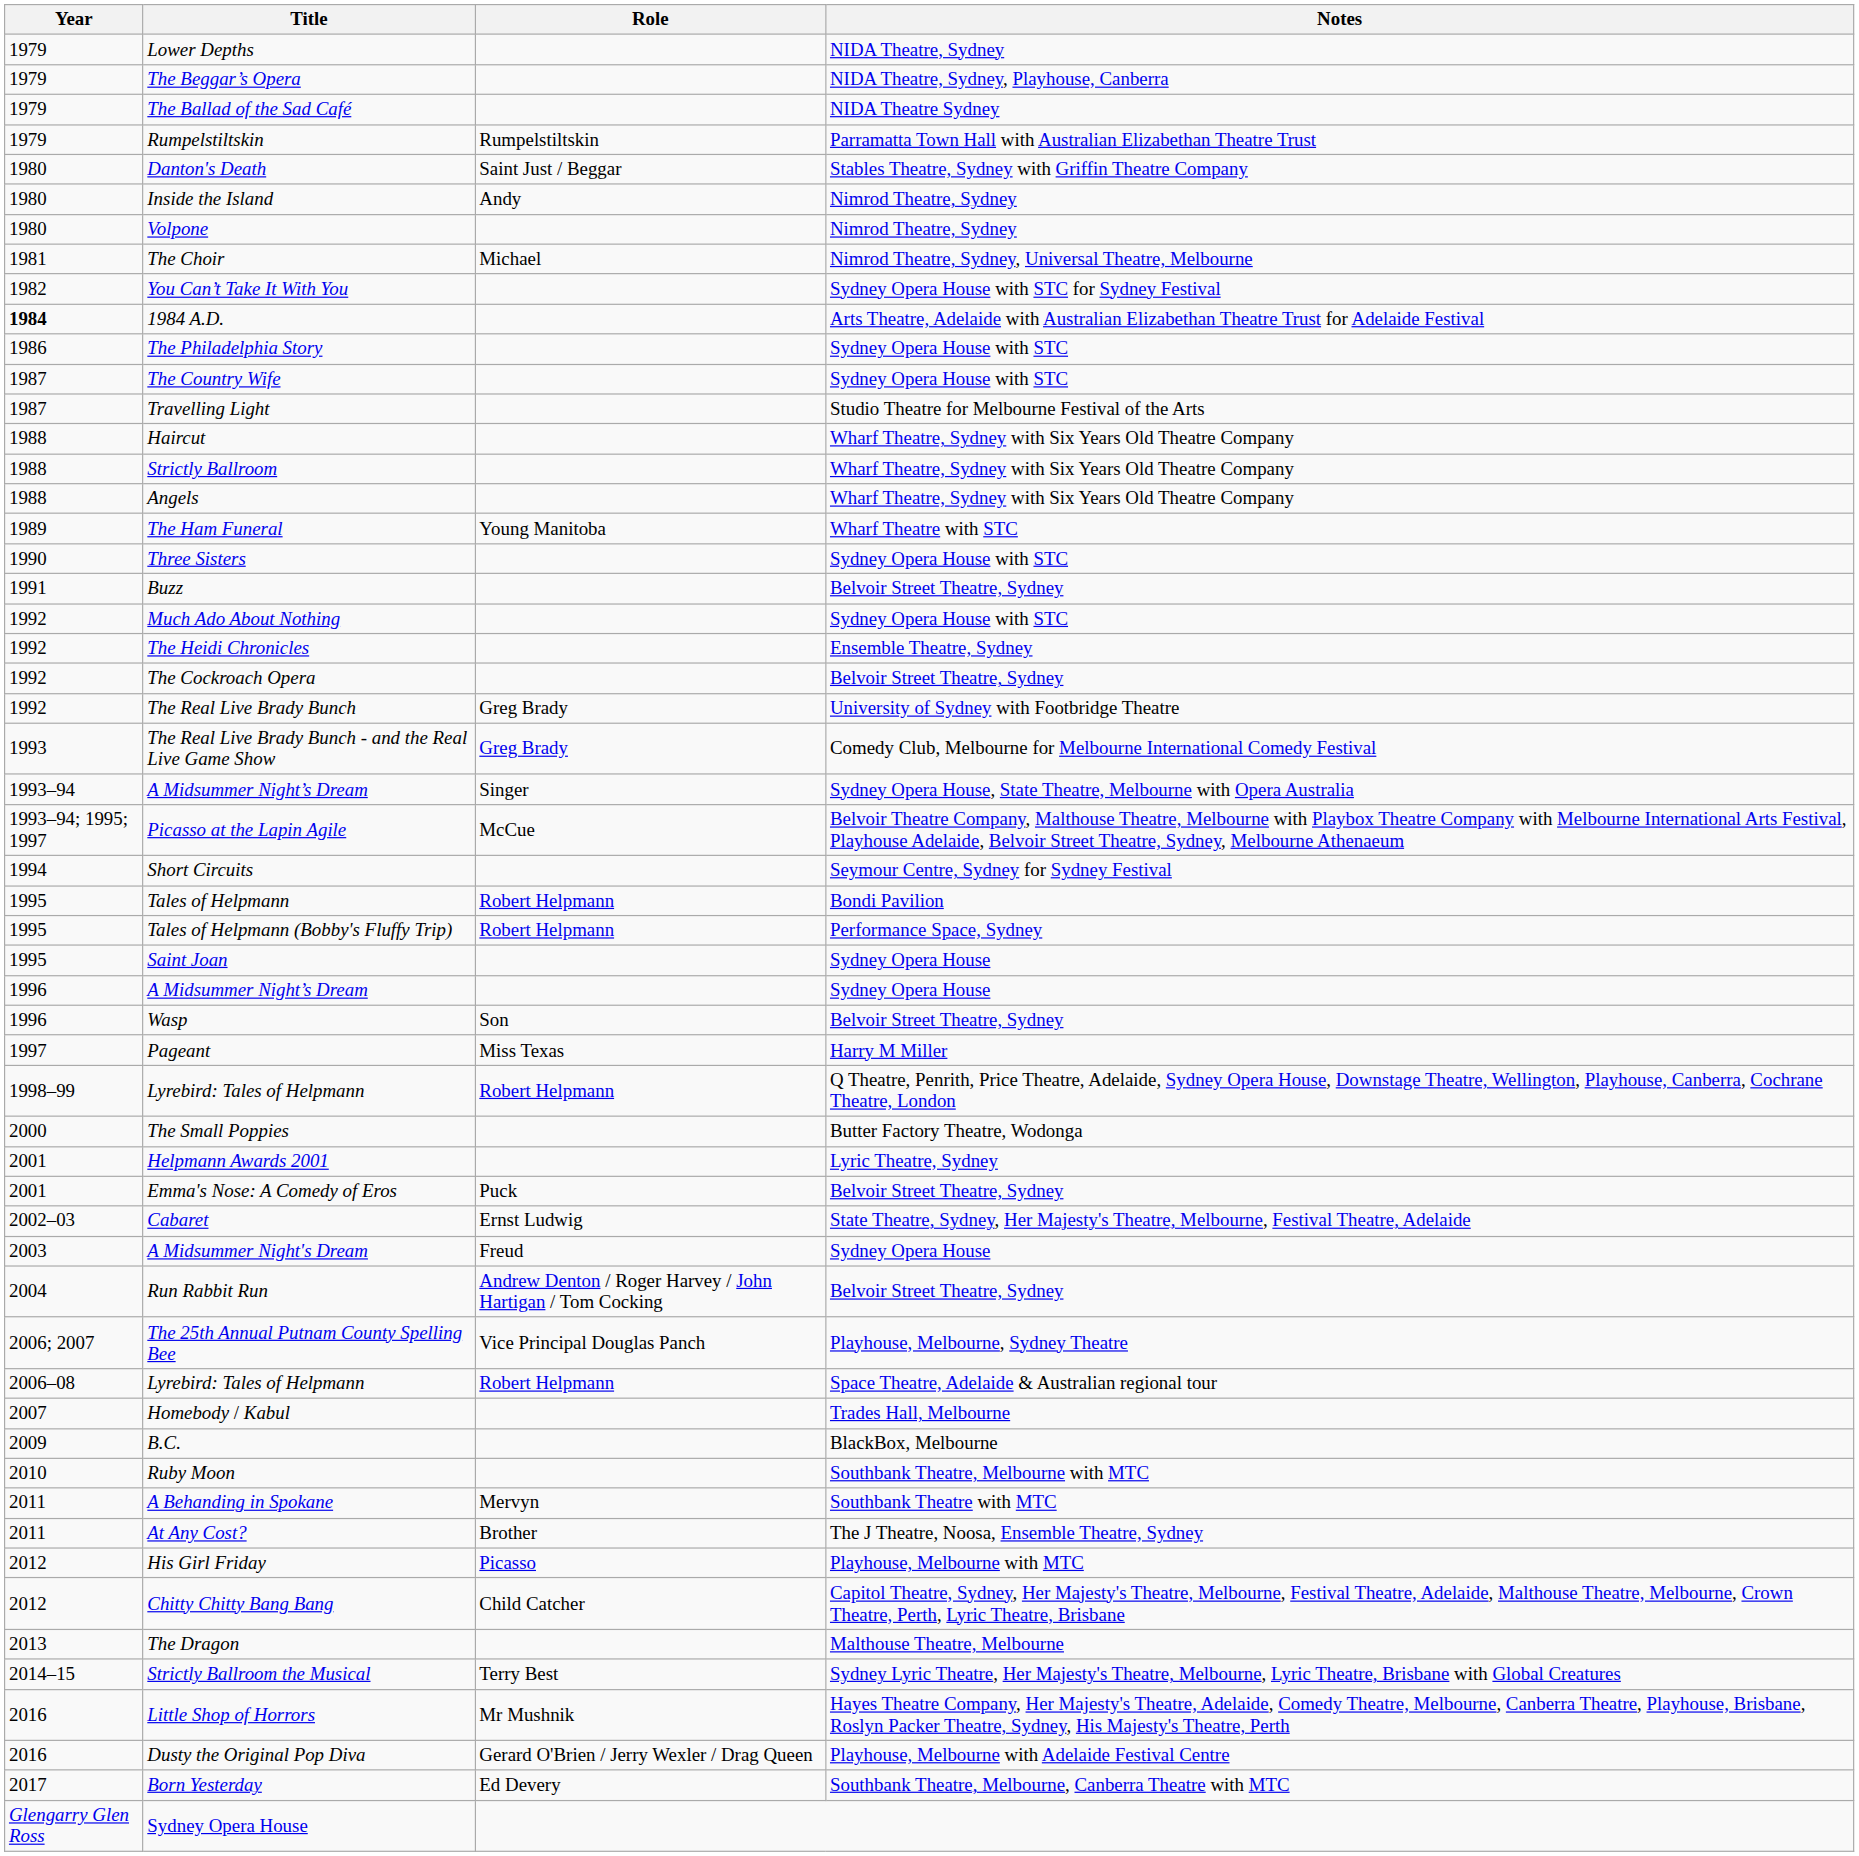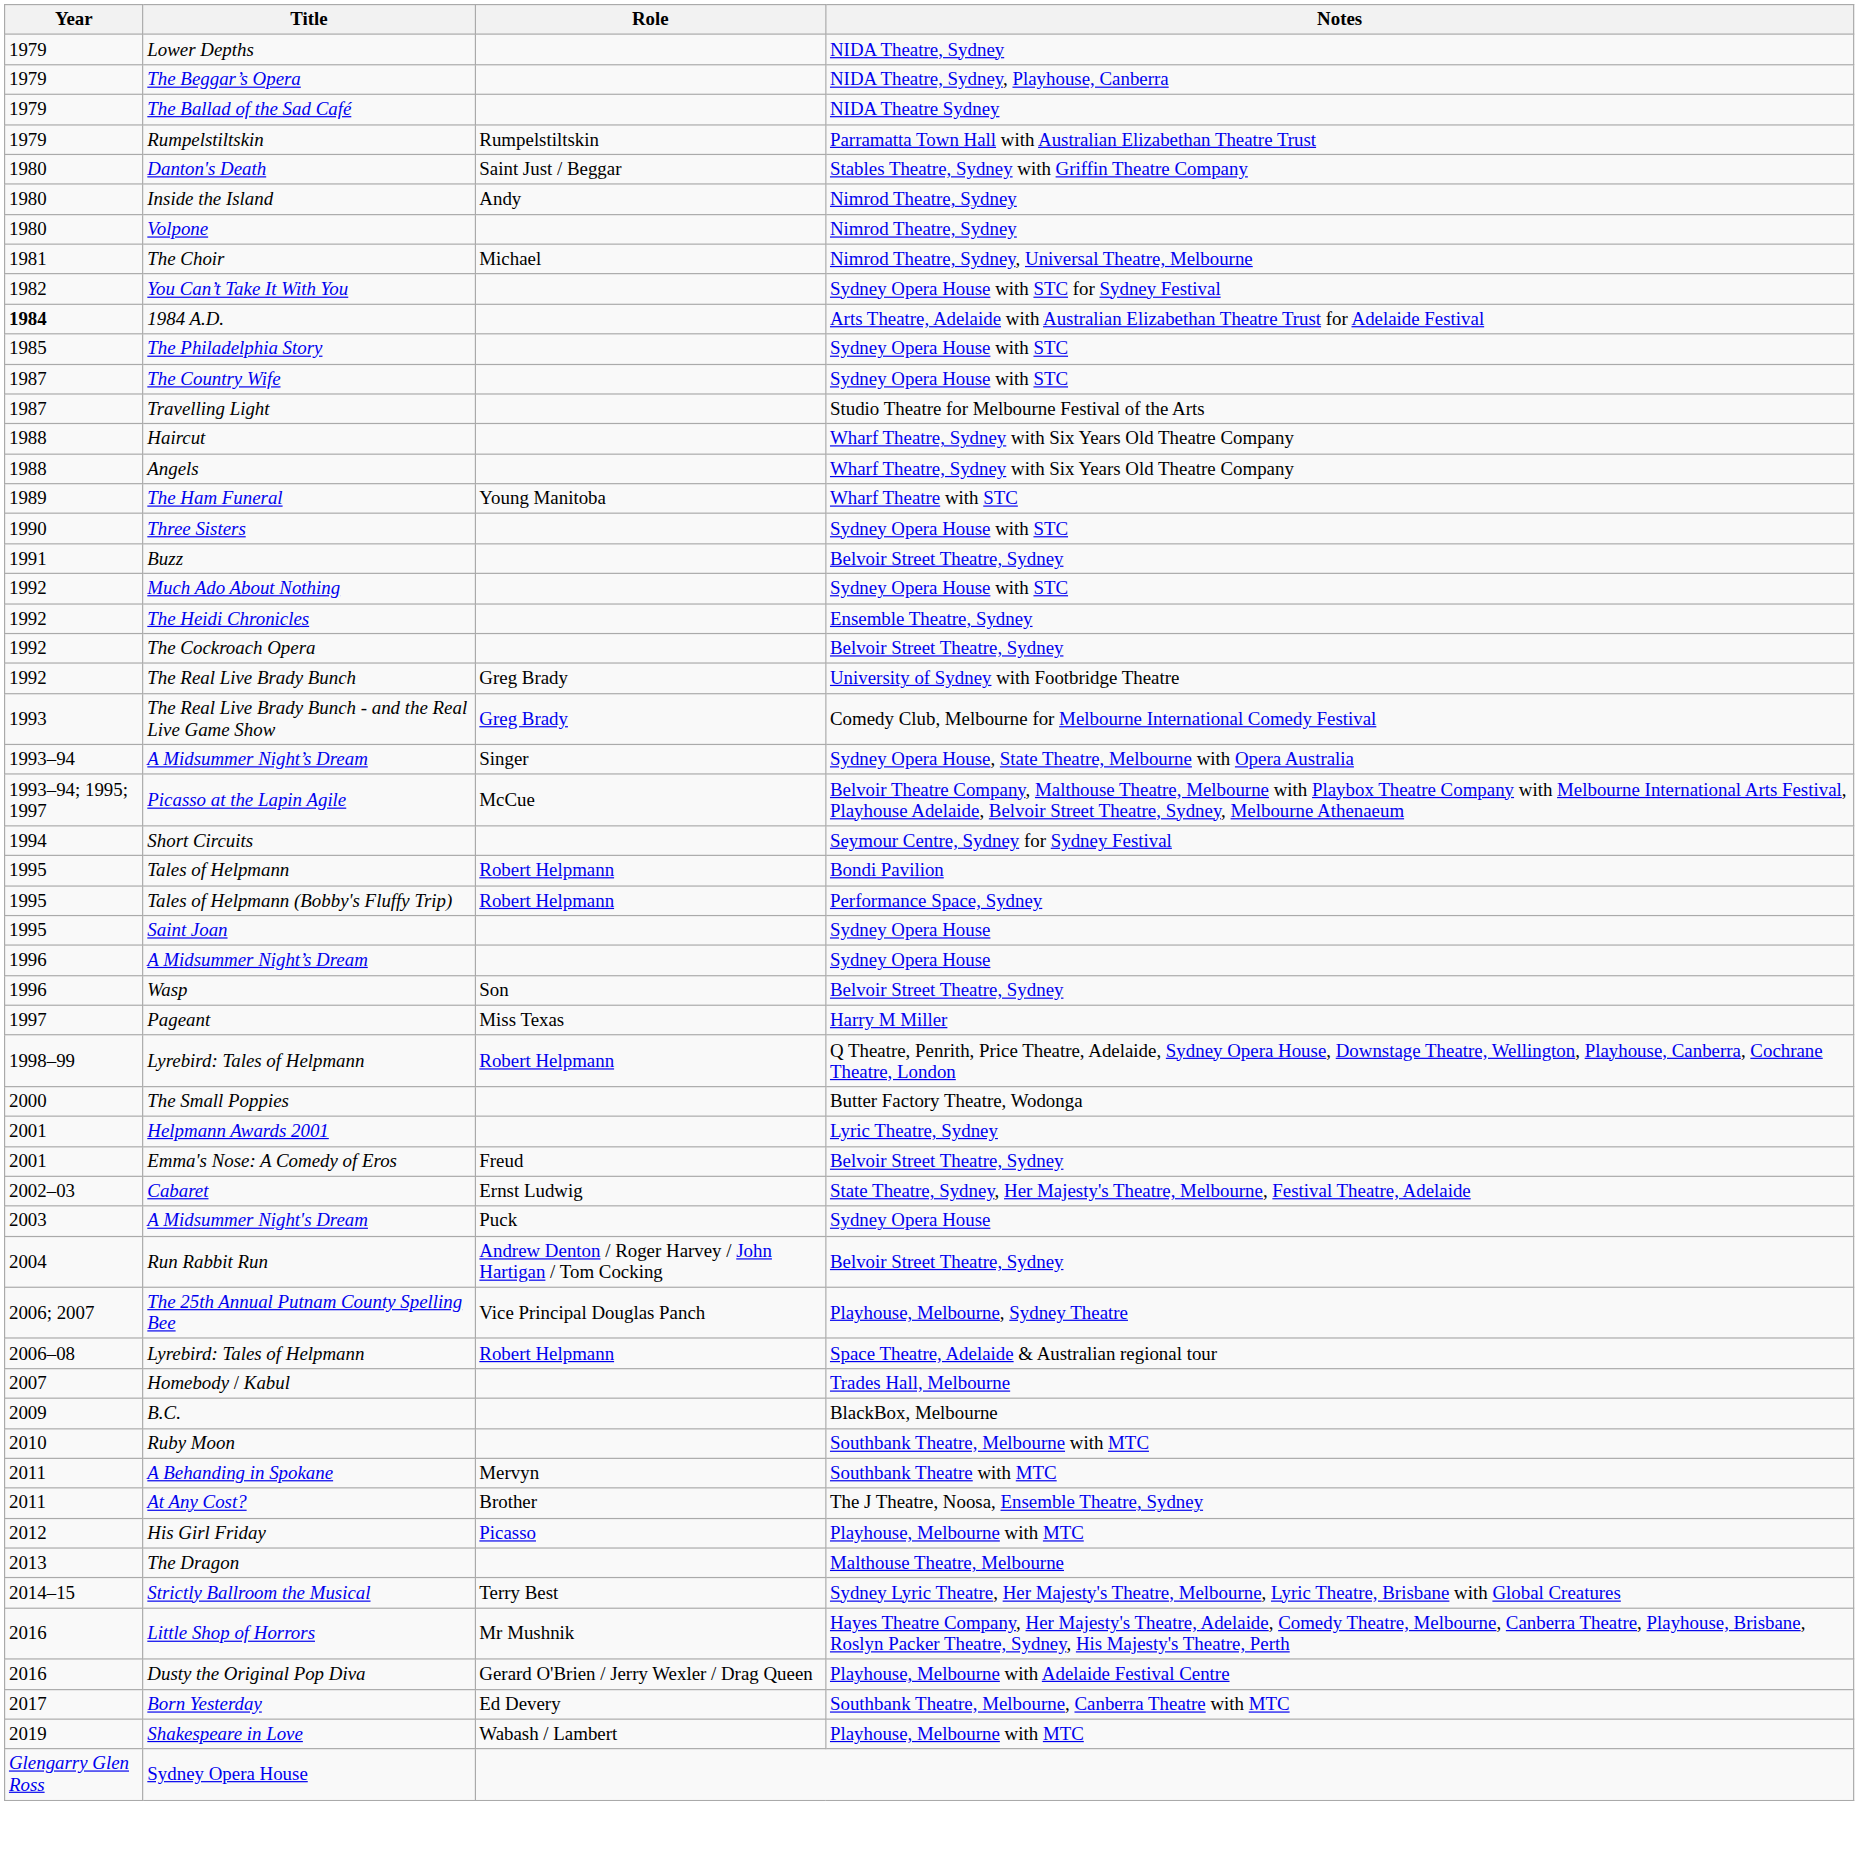 <table class="wikitable sortable">
 <tr>
 <th>Year</th>
 <th>Title</th>
 <th>Role</th>
 <th>Notes</th>
 </tr>
 <tr>
 <td>1979</td>
 <td><em>Lower Depths</em></td>
 <td></td>
 <td><a href='#'>NIDA Theatre, Sydney</a></td>
 </tr>
 <tr>
 <td>1979</td>
 <td><em><a href='#'>The Beggar’s Opera</a></em></td>
 <td></td>
 <td><a href='#'>NIDA Theatre, Sydney</a>, <a href='#'>Playhouse, Canberra</a></td>
 </tr>
 <tr>
 <td>1979</td>
 <td><em><a href='#'>The Ballad of the Sad Café</a></em></td>
 <td></td>
 <td><a href='#'>NIDA Theatre Sydney</a></td>
 </tr>
 <tr>
 <td>1979</td>
 <td><em>Rumpelstiltskin</em></td>
 <td>Rumpelstiltskin</td>
 <td><a href='#'>Parramatta Town Hall</a> with <a href='#'>Australian Elizabethan Theatre Trust</a></td>
 </tr>
 <tr>
 <td>1980</td>
 <td><em><a href='#'>Danton's Death</a></em></td>
 <td>Saint Just / Beggar</td>
 <td><a href='#'>Stables Theatre, Sydney</a> with <a href='#'>Griffin Theatre Company</a></td>
 </tr>
 <tr>
 <td>1980</td>
 <td><em>Inside the Island</em></td>
 <td>Andy</td>
 <td><a href='#'>Nimrod Theatre, Sydney</a></td>
 </tr>
 <tr>
 <td>1980</td>
 <td><em><a href='#'>Volpone</a></em></td>
 <td></td>
 <td><a href='#'>Nimrod Theatre, Sydney</a></td>
 </tr>
 <tr>
 <td>1981</td>
 <td><em>The Choir</em></td>
 <td>Michael</td>
 <td><a href='#'>Nimrod Theatre, Sydney</a>, <a href='#'>Universal Theatre, Melbourne</a></td>
 </tr>
 <tr>
 <td>1982</td>
 <td><em><a href='#'>You Can’t Take It With You</a></em></td>
 <td></td>
 <td><a href='#'>Sydney Opera House</a> with <a href='#'>STC</a> for <a href='#'>Sydney Festival</a></td>
 </tr>
 <tr>
 <td><strong>1984</strong></td>
 <td><em>1984 A.D.</em></td>
 <td></td>
 <td><a href='#'>Arts Theatre, Adelaide</a> with <a href='#'>Australian Elizabethan Theatre Trust</a> for <a href='#'>Adelaide Festival</a></td>
 </tr>
 <tr>
-<td>1986</td>
+<td>1985</td>
 <td><em><a href='#'>The Philadelphia Story</a></em></td>
 <td></td>
 <td><a href='#'>Sydney Opera House</a> with <a href='#'>STC</a></td>
 </tr>
 <tr>
 <td>1987</td>
 <td><em><a href='#'>The Country Wife</a></em></td>
 <td></td>
 <td><a href='#'>Sydney Opera House</a> with <a href='#'>STC</a></td>
 </tr>
 <tr>
 <td>1987</td>
 <td><em>Travelling Light</em></td>
 <td></td>
 <td>Studio Theatre for Melbourne Festival of the Arts</td>
 </tr>
 <tr>
 <td>1988</td>
 <td><em>Haircut</em></td>
-<td></td>
-<td><a href='#'>Wharf Theatre, Sydney</a> with Six Years Old Theatre Company</td>
-</tr>
-<tr>
-<td>1988</td>
-<td><em><a href='#'>Strictly Ballroom</a></em></td>
 <td></td>
 <td><a href='#'>Wharf Theatre, Sydney</a> with Six Years Old Theatre Company</td>
 </tr>
 <tr>
 <td>1988</td>
 <td><em>Angels</em></td>
 <td></td>
 <td><a href='#'>Wharf Theatre, Sydney</a> with Six Years Old Theatre Company</td>
 </tr>
 <tr>
 <td>1989</td>
 <td><em><a href='#'>The Ham Funeral</a></em></td>
 <td>Young Manitoba</td>
 <td><a href='#'>Wharf Theatre</a> with <a href='#'>STC</a></td>
 </tr>
 <tr>
 <td>1990</td>
 <td><em><a href='#'>Three Sisters</a></em></td>
 <td></td>
 <td><a href='#'>Sydney Opera House</a> with <a href='#'>STC</a></td>
 </tr>
 <tr>
 <td>1991</td>
 <td><em>Buzz</em></td>
 <td></td>
 <td><a href='#'>Belvoir Street Theatre, Sydney</a></td>
 </tr>
 <tr>
 <td>1992</td>
 <td><em><a href='#'>Much Ado About Nothing</a></em></td>
 <td></td>
 <td><a href='#'>Sydney Opera House</a> with <a href='#'>STC</a></td>
 </tr>
 <tr>
 <td>1992</td>
 <td><em><a href='#'>The Heidi Chronicles</a></em></td>
 <td></td>
 <td><a href='#'>Ensemble Theatre, Sydney</a></td>
 </tr>
 <tr>
 <td>1992</td>
 <td><em>The Cockroach Opera</em></td>
 <td></td>
 <td><a href='#'>Belvoir Street Theatre, Sydney</a></td>
 </tr>
 <tr>
 <td>1992</td>
 <td><em>The Real Live Brady Bunch</em></td>
 <td>Greg Brady</td>
 <td><a href='#'>University of Sydney</a> with Footbridge Theatre</td>
 </tr>
 <tr>
 <td>1993</td>
 <td><em>The Real Live Brady Bunch - and the Real Live Game Show</em></td>
 <td><a href='#'>Greg Brady</a></td>
 <td>Comedy Club, Melbourne for <a href='#'>Melbourne International Comedy Festival</a></td>
 </tr>
 <tr>
 <td>1993–94</td>
 <td><em><a href='#'>A Midsummer Night’s Dream</a></em></td>
 <td>Singer</td>
 <td><a href='#'>Sydney Opera House</a>, <a href='#'>State Theatre, Melbourne</a> with <a href='#'>Opera Australia</a></td>
 </tr>
 <tr>
 <td>1993–94; 1995; 1997</td>
 <td><em><a href='#'>Picasso at the Lapin Agile</a></em></td>
 <td>McCue</td>
 <td><a href='#'>Belvoir Theatre Company</a>, <a href='#'>Malthouse Theatre, Melbourne</a> with <a href='#'>Playbox Theatre Company</a> with <a href='#'>Melbourne International Arts Festival</a>, <a href='#'>Playhouse Adelaide</a>, <a href='#'>Belvoir Street Theatre, Sydney</a>, <a href='#'>Melbourne Athenaeum</a></td>
 </tr>
 <tr>
 <td>1994</td>
 <td><em>Short Circuits</em></td>
 <td></td>
 <td><a href='#'>Seymour Centre, Sydney</a> for <a href='#'>Sydney Festival</a></td>
 </tr>
 <tr>
 <td>1995</td>
 <td><em>Tales of Helpmann</em></td>
 <td><a href='#'>Robert Helpmann</a></td>
 <td><a href='#'>Bondi Pavilion</a></td>
 </tr>
 <tr>
 <td>1995</td>
 <td><em>Tales of Helpmann (Bobby's Fluffy Trip)</em></td>
 <td><a href='#'>Robert Helpmann</a></td>
 <td><a href='#'>Performance Space, Sydney</a></td>
 </tr>
 <tr>
 <td>1995</td>
 <td><em><a href='#'>Saint Joan</a></em></td>
 <td></td>
 <td><a href='#'>Sydney Opera House</a></td>
 </tr>
 <tr>
 <td>1996</td>
 <td><em><a href='#'>A Midsummer Night’s Dream</a></em></td>
 <td></td>
 <td><a href='#'>Sydney Opera House</a></td>
 </tr>
 <tr>
 <td>1996</td>
 <td><em>Wasp</em></td>
 <td>Son</td>
 <td><a href='#'>Belvoir Street Theatre, Sydney</a></td>
 </tr>
 <tr>
 <td>1997</td>
 <td><em>Pageant</em></td>
 <td>Miss Texas</td>
 <td><a href='#'>Harry M Miller</a></td>
 </tr>
 <tr>
 <td>1998–99</td>
 <td><em>Lyrebird: Tales of Helpmann</em></td>
 <td><a href='#'>Robert Helpmann</a></td>
 <td>Q Theatre, Penrith, Price Theatre, Adelaide, <a href='#'>Sydney Opera House</a>, <a href='#'>Downstage Theatre, Wellington</a>, <a href='#'>Playhouse, Canberra</a>, <a href='#'>Cochrane Theatre, London</a></td>
 </tr>
 <tr>
 <td>2000</td>
 <td><em>The Small Poppies</em></td>
 <td></td>
 <td>Butter Factory Theatre, Wodonga</td>
 </tr>
 <tr>
 <td>2001</td>
 <td><em><a href='#'>Helpmann Awards 2001</a></em></td>
 <td></td>
 <td><a href='#'>Lyric Theatre, Sydney</a></td>
 </tr>
 <tr>
 <td>2001</td>
 <td><em>Emma's Nose: A Comedy of Eros</em></td>
-<td>Puck</td>
+<td>Freud</td>
 <td><a href='#'>Belvoir Street Theatre, Sydney</a></td>
 </tr>
 <tr>
 <td>2002–03</td>
 <td><em><a href='#'>Cabaret</a></em></td>
 <td>Ernst Ludwig</td>
 <td><a href='#'>State Theatre, Sydney</a>, <a href='#'>Her Majesty's Theatre, Melbourne</a>, <a href='#'>Festival Theatre, Adelaide</a></td>
 </tr>
 <tr>
 <td>2003</td>
 <td><em><a href='#'>A Midsummer Night's Dream</a></em></td>
-<td>Freud</td>
+<td>Puck</td>
 <td><a href='#'>Sydney Opera House</a></td>
 </tr>
 <tr>
 <td>2004</td>
 <td><em>Run Rabbit Run</em></td>
 <td><a href='#'>Andrew Denton</a> / Roger Harvey / <a href='#'>John Hartigan</a> / Tom Cocking</td>
 <td><a href='#'>Belvoir Street Theatre, Sydney</a></td>
 </tr>
 <tr>
 <td>2006; 2007</td>
 <td><em><a href='#'>The 25th Annual Putnam County Spelling Bee</a></em></td>
 <td>Vice Principal Douglas Panch</td>
 <td><a href='#'>Playhouse, Melbourne</a>, <a href='#'>Sydney Theatre</a></td>
 </tr>
 <tr>
 <td>2006–08</td>
 <td><em>Lyrebird: Tales of Helpmann</em></td>
 <td><a href='#'>Robert Helpmann</a></td>
 <td><a href='#'>Space Theatre, Adelaide</a> & Australian regional tour</td>
 </tr>
 <tr>
 <td>2007</td>
 <td><em>Homebody</em> / <em>Kabul</em></td>
 <td></td>
 <td><a href='#'>Trades Hall, Melbourne</a></td>
 </tr>
 <tr>
 <td>2009</td>
 <td><em>B.C.</em></td>
 <td></td>
 <td>BlackBox, Melbourne</td>
 </tr>
 <tr>
 <td>2010</td>
 <td><em>Ruby Moon</em></td>
 <td></td>
 <td><a href='#'>Southbank Theatre, Melbourne</a> with <a href='#'>MTC</a></td>
 </tr>
 <tr>
 <td>2011</td>
 <td><em><a href='#'>A Behanding in Spokane</a></em></td>
 <td>Mervyn</td>
 <td><a href='#'>Southbank Theatre</a> with <a href='#'>MTC</a></td>
 </tr>
 <tr>
 <td>2011</td>
 <td><em><a href='#'>At Any Cost?</a></em></td>
 <td>Brother</td>
 <td>The J Theatre, Noosa, <a href='#'>Ensemble Theatre, Sydney</a></td>
 </tr>
 <tr>
 <td>2012</td>
 <td><em>His Girl Friday</em></td>
 <td><a href='#'>Picasso</a></td>
 <td><a href='#'>Playhouse, Melbourne</a> with <a href='#'>MTC</a></td>
 </tr>
 <tr>
-<td>2012</td>
-<td><em><a href='#'>Chitty Chitty Bang Bang</a></em></td>
-<td>Child Catcher</td>
-<td><a href='#'>Capitol Theatre, Sydney</a>, <a href='#'>Her Majesty's Theatre, Melbourne</a>, <a href='#'>Festival Theatre, Adelaide</a>, <a href='#'>Malthouse Theatre, Melbourne</a>, <a href='#'>Crown Theatre, Perth</a>, <a href='#'>Lyric Theatre, Brisbane</a></td>
-</tr>
-<tr>
 <td>2013</td>
 <td><em>The Dragon</em></td>
 <td></td>
 <td><a href='#'>Malthouse Theatre, Melbourne</a></td>
 </tr>
 <tr>
 <td>2014–15</td>
 <td><em><a href='#'>Strictly Ballroom the Musical</a></em></td>
 <td>Terry Best</td>
 <td><a href='#'>Sydney Lyric Theatre</a>, <a href='#'>Her Majesty's Theatre, Melbourne</a>, <a href='#'>Lyric Theatre, Brisbane</a> with <a href='#'>Global Creatures</a></td>
 </tr>
 <tr>
 <td>2016</td>
 <td><em><a href='#'>Little Shop of Horrors</a></em></td>
 <td>Mr Mushnik</td>
 <td><a href='#'>Hayes Theatre Company</a>, <a href='#'>Her Majesty's Theatre, Adelaide</a>, <a href='#'>Comedy Theatre, Melbourne</a>, <a href='#'>Canberra Theatre</a>, <a href='#'>Playhouse, Brisbane</a>, <a href='#'>Roslyn Packer Theatre, Sydney</a>, <a href='#'>His Majesty's Theatre, Perth</a></td>
 </tr>
 <tr>
 <td>2016</td>
 <td><em>Dusty the Original Pop Diva</em></td>
 <td>Gerard O'Brien / Jerry Wexler / Drag Queen</td>
 <td><a href='#'>Playhouse, Melbourne</a> with <a href='#'>Adelaide Festival Centre</a></td>
 </tr>
 <tr>
 <td>2017</td>
 <td><em><a href='#'>Born Yesterday</a></em></td>
 <td>Ed Devery</td>
 <td><a href='#'>Southbank Theatre, Melbourne</a>, <a href='#'>Canberra Theatre</a> with <a href='#'>MTC</a></td>
 </tr>
 <tr>
+<td>2019</td>
+<td><em><a href='#'>Shakespeare in Love</a></em></td>
+<td>Wabash / Lambert</td>
+<td><a href='#'>Playhouse, Melbourne</a> with <a href='#'>MTC</a></td>
+</tr>
+<tr>
 <td><em><a href='#'>Glengarry Glen Ross</a></em></td>
 <td><a href='#'>Sydney Opera House</a></td>
 </tr>
 </table>
